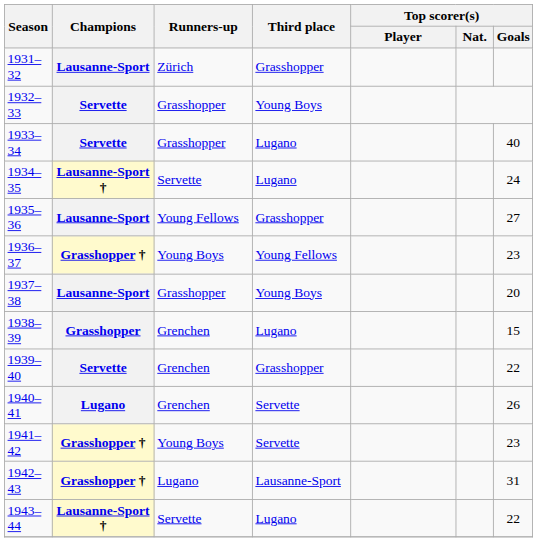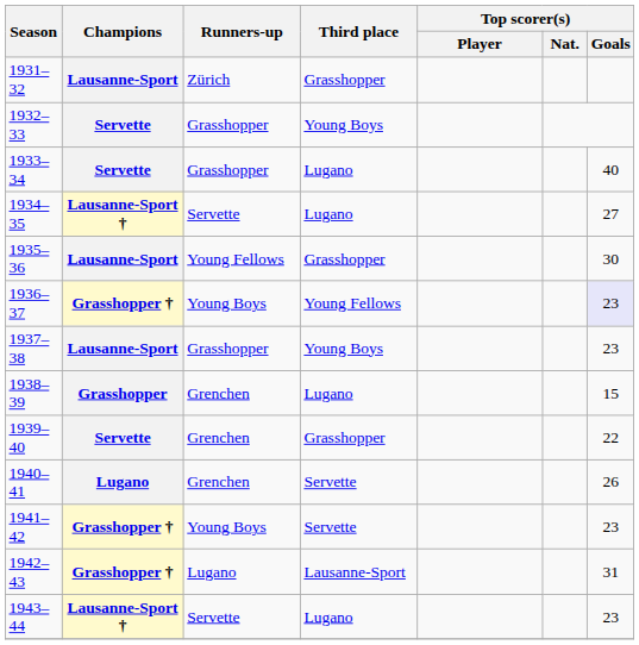 <table class="wikitable sortable plainrowheaders" style="font-size:97%;">
 <tr>
 <th scope="col" rowspan=2 width=50>Season</th>
 <th scope="col" rowspan=2 width=150>Champions </th>
 <th scope="col" rowspan=2 width=150>Runners-up</th>
 <th scope="col" rowspan=2 width=150>Third place</th>
 <th scope="col" colspan=3>Top scorer(s)</th>
 </tr>
 <tr>
 <th width=230>Player </th>
 <th width=50>Nat.</th>
 <th>Goals</th>
 </tr>
 <tr>
 <td align=left><a href='#'>1931–32</a></td>
 <th scope="row"><a href='#'>Lausanne-Sport</a> </th>
 <td><a href='#'>Zürich</a></td>
 <td><a href='#'>Grasshopper</a></td>
 <td></td>
 <td></td>
 <td style="text-align:center"></td>
 </tr>
 <tr>
 <td align=left><a href='#'>1932–33</a></td>
 <th scope="row"><a href='#'>Servette</a> </th>
 <td><a href='#'>Grasshopper</a></td>
 <td><a href='#'>Young Boys</a></td>
 <td style="text-align:center"></td>
 </tr>
 <tr>
 <td align=left><a href='#'>1933–34</a></td>
 <th scope="row"><a href='#'>Servette</a> </th>
 <td><a href='#'>Grasshopper</a></td>
 <td><a href='#'>Lugano</a></td>
 <td> </td>
 <td></td>
 <td style="text-align:center">40</td>
 </tr>
 <tr>
 <td align=left><a href='#'>1934–35</a></td>
 <th scope="row" style="background-color:#FFFACD"><a href='#'>Lausanne-Sport</a>  †</th>
 <td><a href='#'>Servette</a></td>
 <td><a href='#'>Lugano</a></td>
 <td> </td>
 <td></td>
-<td style="text-align:center">24</td>
+<td style="text-align:center">27</td>
 </tr>
 <tr>
 <td align=left><a href='#'>1935–36</a></td>
 <th scope="row"><a href='#'>Lausanne-Sport</a> </th>
 <td><a href='#'>Young Fellows</a></td>
 <td><a href='#'>Grasshopper</a></td>
 <td> </td>
 <td></td>
-<td style="text-align:center">27</td>
+<td style="text-align:center">30</td>
 </tr>
 <tr>
 <td align=left><a href='#'>1936–37</a></td>
 <th scope="row" style="background-color:#FFFACD"><a href='#'>Grasshopper</a>  †</th>
 <td><a href='#'>Young Boys</a></td>
 <td><a href='#'>Young Fellows</a></td>
 <td> </td>
 <td></td>
-<td style="text-align:center">23</td>
+<td style="background: lavender; text-align:center">23</td>
 </tr>
 <tr>
 <td align=left><a href='#'>1937–38</a></td>
 <th scope="row"><a href='#'>Lausanne-Sport</a> </th>
 <td><a href='#'>Grasshopper</a></td>
 <td><a href='#'>Young Boys</a></td>
 <td> </td>
 <td></td>
-<td style="text-align:center">20</td>
+<td style="text-align:center">23</td>
 </tr>
 <tr>
 <td align=left><a href='#'>1938–39</a></td>
 <th scope="row"><a href='#'>Grasshopper</a> </th>
 <td><a href='#'>Grenchen</a></td>
 <td><a href='#'>Lugano</a></td>
 <td> </td>
 <td></td>
 <td style="text-align:center">15</td>
 </tr>
 <tr>
 <td align=left><a href='#'>1939–40</a></td>
 <th scope="row"><a href='#'>Servette</a> </th>
 <td><a href='#'>Grenchen</a></td>
 <td><a href='#'>Grasshopper</a></td>
 <td> </td>
 <td></td>
 <td style="text-align:center">22</td>
 </tr>
 <tr>
 <td align=left><a href='#'>1940–41</a></td>
 <th scope="row"><a href='#'>Lugano</a> </th>
 <td><a href='#'>Grenchen</a></td>
 <td><a href='#'>Servette</a></td>
 <td> </td>
 <td></td>
 <td style="text-align:center">26</td>
 </tr>
 <tr>
 <td align=left><a href='#'>1941–42</a></td>
 <th scope="row" style="background-color:#FFFACD"><a href='#'>Grasshopper</a>  †</th>
 <td><a href='#'>Young Boys</a></td>
 <td><a href='#'>Servette</a></td>
 <td> </td>
 <td></td>
 <td style="text-align:center">23</td>
 </tr>
 <tr>
 <td align=left><a href='#'>1942–43</a></td>
 <th scope="row" style="background-color:#FFFACD"><a href='#'>Grasshopper</a>  †</th>
 <td><a href='#'>Lugano</a></td>
 <td><a href='#'>Lausanne-Sport</a></td>
 <td> </td>
 <td></td>
 <td style="text-align:center">31</td>
 </tr>
 <tr>
 <td align=left><a href='#'>1943–44</a></td>
 <th scope="row" style="background-color:#FFFACD"><a href='#'>Lausanne-Sport</a>  †</th>
 <td><a href='#'>Servette</a></td>
 <td><a href='#'>Lugano</a></td>
 <td> </td>
 <td></td>
-<td style="text-align:center">22</td>
+<td style="text-align:center">23</td>
 </tr>
 <tr>
 </tr>
 </table>
